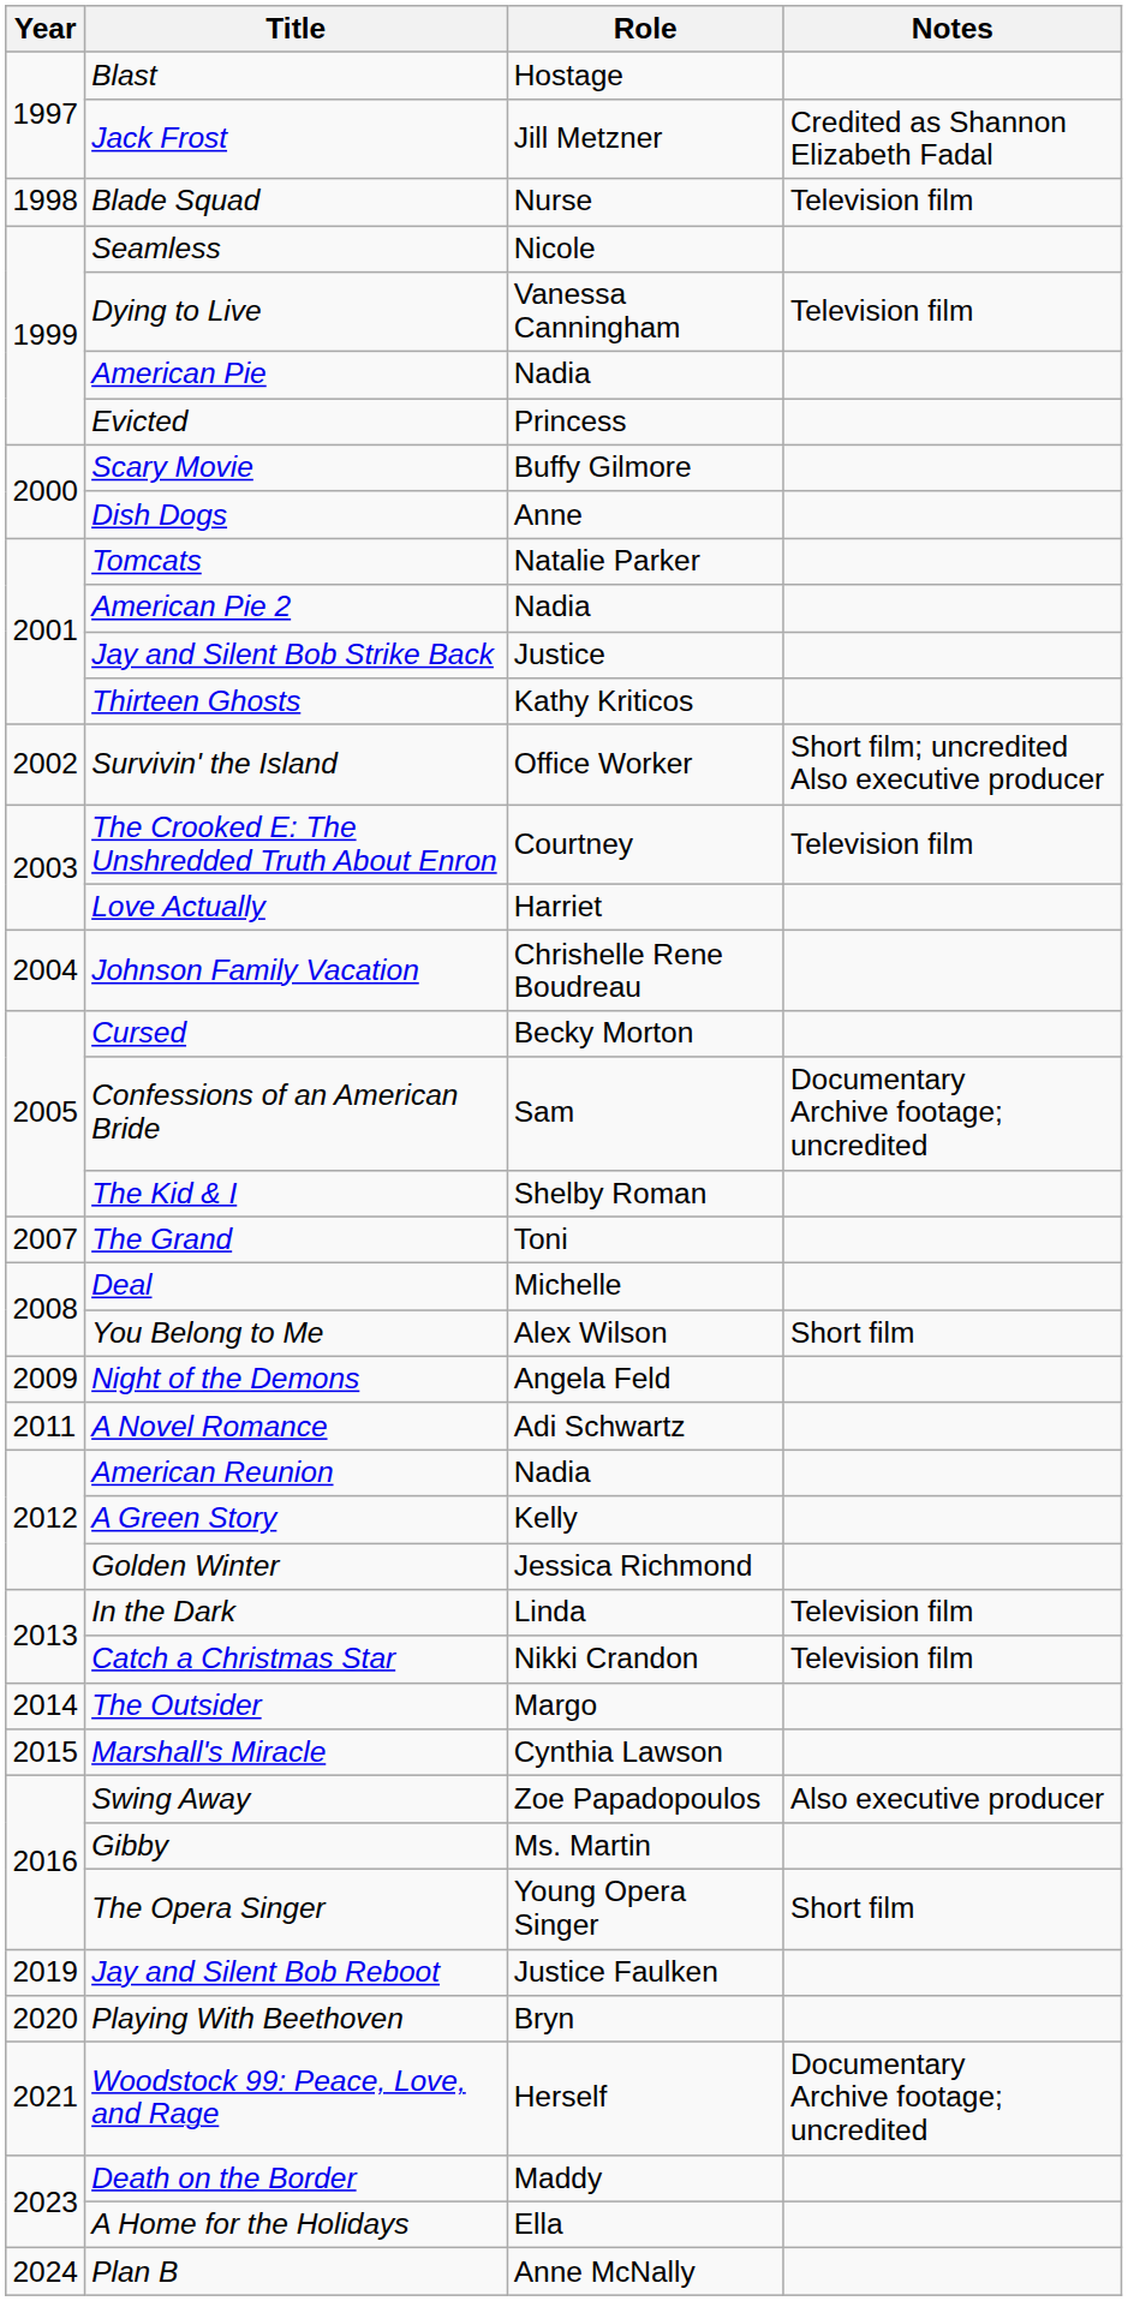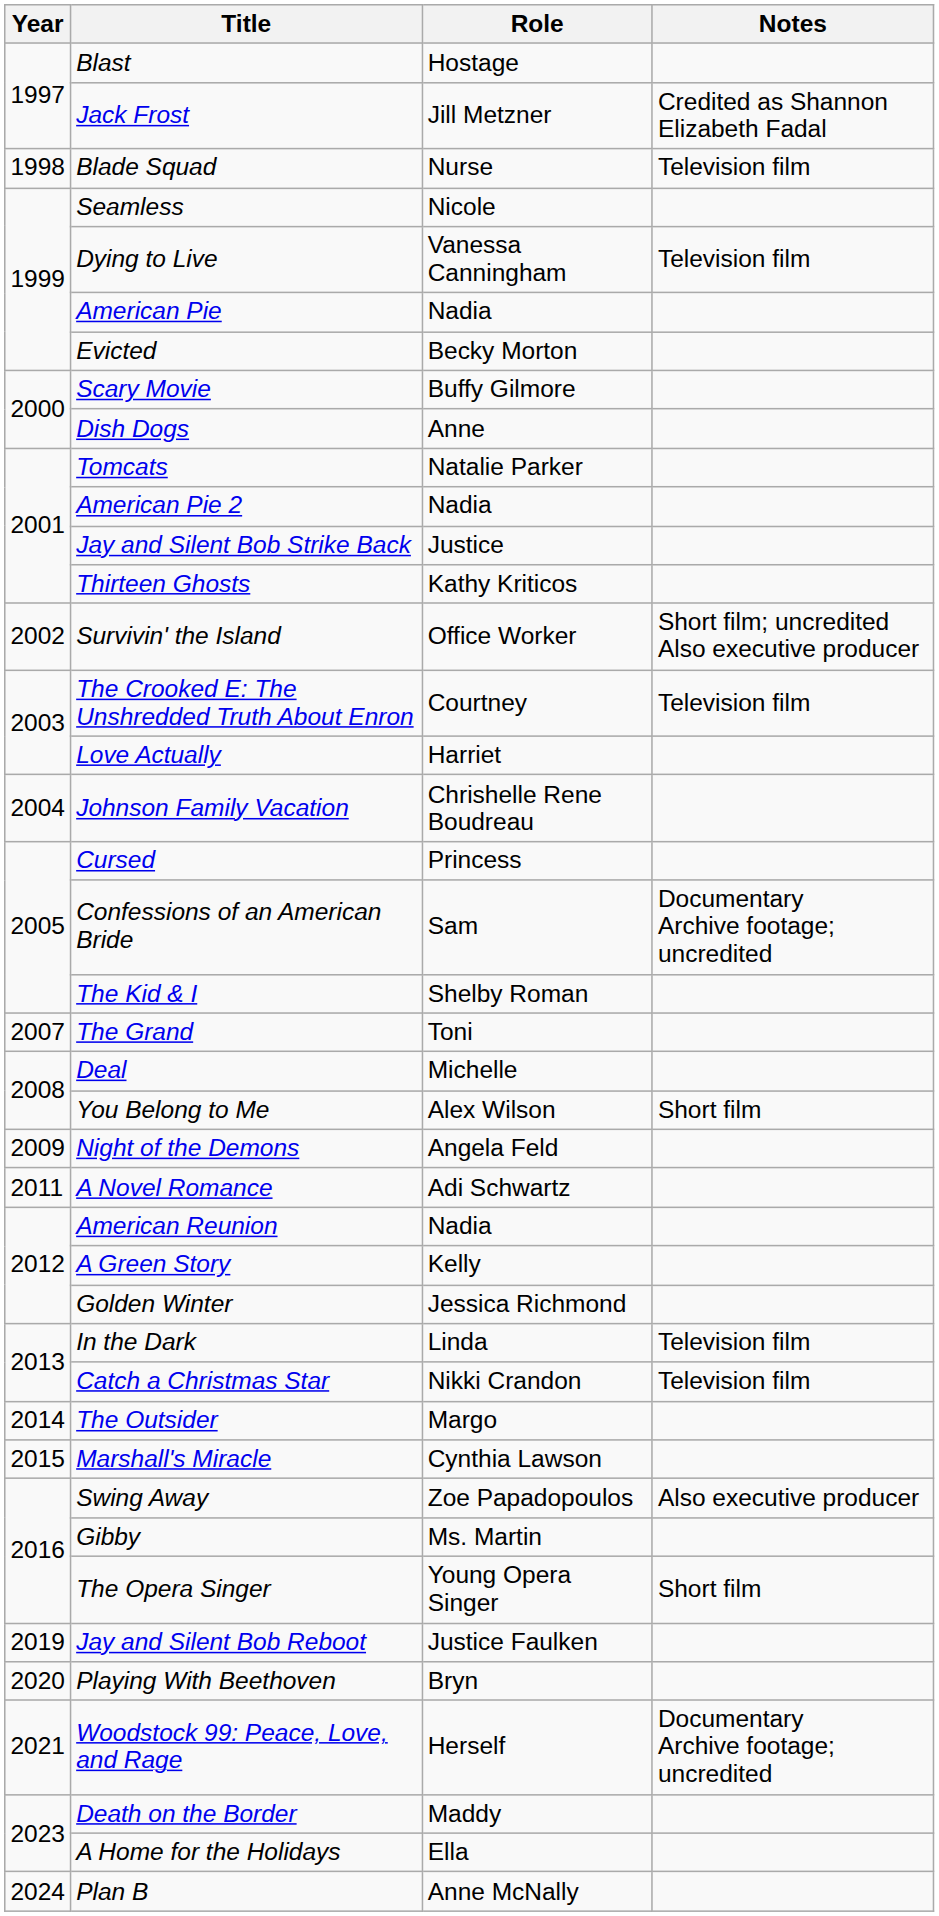 <table class="wikitable sortable">
 <tr>
 <th>Year</th>
 <th>Title</th>
 <th>Role</th>
 <th class="unsortable">Notes</th>
 </tr>
 <tr>
 <td rowspan="2">1997</td>
 <td><em>Blast</em></td>
 <td>Hostage</td>
 <td></td>
 </tr>
 <tr>
 <td><em><a href='#'>Jack Frost</a></em></td>
 <td>Jill Metzner</td>
 <td>Credited as Shannon Elizabeth Fadal</td>
 </tr>
 <tr>
 <td>1998</td>
 <td><em>Blade Squad</em></td>
 <td>Nurse</td>
 <td>Television film</td>
 </tr>
 <tr>
 <td rowspan="4">1999</td>
 <td><em>Seamless</em></td>
 <td>Nicole</td>
 <td></td>
 </tr>
 <tr>
 <td><em>Dying to Live</em></td>
 <td>Vanessa Canningham</td>
 <td>Television film</td>
 </tr>
 <tr>
 <td><em><a href='#'>American Pie</a></em></td>
 <td>Nadia</td>
 <td></td>
 </tr>
 <tr>
 <td><em>Evicted</em></td>
-<td>Princess</td>
+<td>Becky Morton</td>
 <td></td>
 </tr>
 <tr>
 <td rowspan="2">2000</td>
 <td><em><a href='#'>Scary Movie</a></em></td>
 <td>Buffy Gilmore</td>
 <td></td>
 </tr>
 <tr>
 <td><em><a href='#'>Dish Dogs</a></em></td>
 <td>Anne</td>
 <td></td>
 </tr>
 <tr>
 <td rowspan="4">2001</td>
 <td><em><a href='#'>Tomcats</a></em></td>
 <td>Natalie Parker</td>
 <td></td>
 </tr>
 <tr>
 <td><em><a href='#'>American Pie 2</a></em></td>
 <td>Nadia</td>
 <td></td>
 </tr>
 <tr>
 <td><em><a href='#'>Jay and Silent Bob Strike Back</a></em></td>
 <td>Justice</td>
 <td></td>
 </tr>
 <tr>
 <td><em><a href='#'>Thirteen Ghosts</a></em></td>
 <td>Kathy Kriticos</td>
 <td></td>
 </tr>
 <tr>
 <td>2002</td>
 <td><em>Survivin' the Island</em></td>
 <td>Office Worker</td>
 <td>Short film; uncredited<br>Also executive producer</td>
 </tr>
 <tr>
 <td rowspan="2">2003</td>
 <td><em><a href='#'>The Crooked E: The Unshredded Truth About Enron</a></em></td>
 <td>Courtney</td>
 <td>Television film</td>
 </tr>
 <tr>
 <td><em><a href='#'>Love Actually</a></em></td>
 <td>Harriet</td>
 <td></td>
 </tr>
 <tr>
 <td>2004</td>
 <td><em><a href='#'>Johnson Family Vacation</a></em></td>
 <td>Chrishelle Rene Boudreau</td>
 <td></td>
 </tr>
 <tr>
 <td rowspan="3">2005</td>
 <td><em><a href='#'>Cursed</a></em></td>
-<td>Becky Morton</td>
+<td>Princess</td>
 <td></td>
 </tr>
 <tr>
 <td><em>Confessions of an American Bride</em></td>
 <td>Sam</td>
 <td>Documentary<br>Archive footage; uncredited</td>
 </tr>
 <tr>
 <td><em><a href='#'>The Kid & I</a></em></td>
 <td>Shelby Roman</td>
 <td></td>
 </tr>
 <tr>
 <td>2007</td>
 <td><em><a href='#'>The Grand</a></em></td>
 <td>Toni</td>
 <td></td>
 </tr>
 <tr>
 <td rowspan="2">2008</td>
 <td><em><a href='#'>Deal</a></em></td>
 <td>Michelle</td>
 <td></td>
 </tr>
 <tr>
 <td><em>You Belong to Me</em></td>
 <td>Alex Wilson</td>
 <td>Short film</td>
 </tr>
 <tr>
 <td>2009</td>
 <td><em><a href='#'>Night of the Demons</a></em></td>
 <td>Angela Feld</td>
 <td></td>
 </tr>
 <tr>
 <td>2011</td>
 <td><em><a href='#'>A Novel Romance</a></em></td>
 <td>Adi Schwartz</td>
 <td></td>
 </tr>
 <tr>
 <td rowspan="3">2012</td>
 <td><em><a href='#'>American Reunion</a></em></td>
 <td>Nadia</td>
 <td></td>
 </tr>
 <tr>
 <td><em><a href='#'>A Green Story</a></em></td>
 <td>Kelly</td>
 <td></td>
 </tr>
 <tr>
 <td><em>Golden Winter</em></td>
 <td>Jessica Richmond</td>
 <td></td>
 </tr>
 <tr>
 <td rowspan="2">2013</td>
 <td><em>In the Dark</em></td>
 <td>Linda</td>
 <td>Television film</td>
 </tr>
 <tr>
 <td><em><a href='#'>Catch a Christmas Star</a></em></td>
 <td>Nikki Crandon</td>
 <td>Television film</td>
 </tr>
 <tr>
 <td>2014</td>
 <td><em><a href='#'>The Outsider</a></em></td>
 <td>Margo</td>
 <td></td>
 </tr>
 <tr>
 <td>2015</td>
 <td><em><a href='#'>Marshall's Miracle</a></em></td>
 <td>Cynthia Lawson</td>
 <td></td>
 </tr>
 <tr>
 <td rowspan="3">2016</td>
 <td><em>Swing Away</em></td>
 <td>Zoe Papadopoulos</td>
 <td>Also executive producer</td>
 </tr>
 <tr>
 <td><em>Gibby</em></td>
 <td>Ms. Martin</td>
 <td></td>
 </tr>
 <tr>
 <td><em>The Opera Singer</em></td>
 <td>Young Opera Singer</td>
 <td>Short film</td>
 </tr>
 <tr>
 <td>2019</td>
 <td><em><a href='#'>Jay and Silent Bob Reboot</a></em></td>
 <td>Justice Faulken</td>
 <td></td>
 </tr>
 <tr>
 <td>2020</td>
 <td><em>Playing With Beethoven</em></td>
 <td>Bryn</td>
 <td></td>
 </tr>
 <tr>
 <td>2021</td>
 <td><em><a href='#'>Woodstock 99: Peace, Love, and Rage</a></em></td>
 <td>Herself</td>
 <td>Documentary<br>Archive footage; uncredited</td>
 </tr>
 <tr>
 <td rowspan="2">2023</td>
 <td><em><a href='#'>Death on the Border</a></em></td>
 <td>Maddy</td>
 <td></td>
 </tr>
 <tr>
 <td><em>A Home for the Holidays</em></td>
 <td>Ella</td>
 <td></td>
 </tr>
 <tr>
 <td>2024</td>
 <td><em>Plan B</em></td>
 <td>Anne McNally</td>
 <td></td>
 </tr>
 </table>
